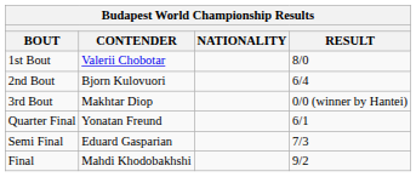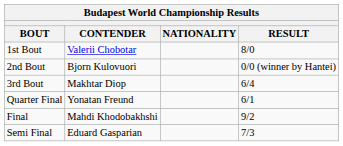 <table class="wikitable">
 <tr>
 <th colspan="4"><strong>Budapest World Championship Results</strong></th>
 </tr>
 <tr>
 <th colspan="4"></th>
 </tr>
 <tr>
 <th><strong>BOUT</strong></th>
 <th><strong>CONTENDER</strong></th>
 <th><strong>NATIONALITY</strong></th>
 <th><strong>RESULT</strong></th>
 </tr>
 <tr>
 <td>1st Bout</td>
 <td><a href='#'>Valerii Chobotar</a></td>
 <td></td>
 <td>8/0</td>
 </tr>
 <tr>
 <td>2nd Bout</td>
 <td>Bjorn Kulovuori</td>
 <td></td>
-<td>6/4</td>
+<td>0/0 (winner by Hantei)</td>
 </tr>
 <tr>
 <td>3rd Bout</td>
 <td>Makhtar Diop</td>
 <td></td>
-<td>0/0 (winner by Hantei)</td>
+<td>6/4</td>
 </tr>
 <tr>
 <td>Quarter Final</td>
 <td>Yonatan Freund</td>
 <td></td>
 <td>6/1</td>
 </tr>
 <tr>
+<td>Final</td>
+<td>Mahdi Khodobakhshi</td>
+<td></td>
+<td>9/2</td>
+</tr>
+<tr>
 <td>Semi Final</td>
 <td>Eduard Gasparian</td>
 <td></td>
 <td>7/3</td>
 </tr>
-<tr>
-<td>Final</td>
-<td>Mahdi Khodobakhshi</td>
-<td></td>
-<td>9/2</td>
-</tr>
 </table>
